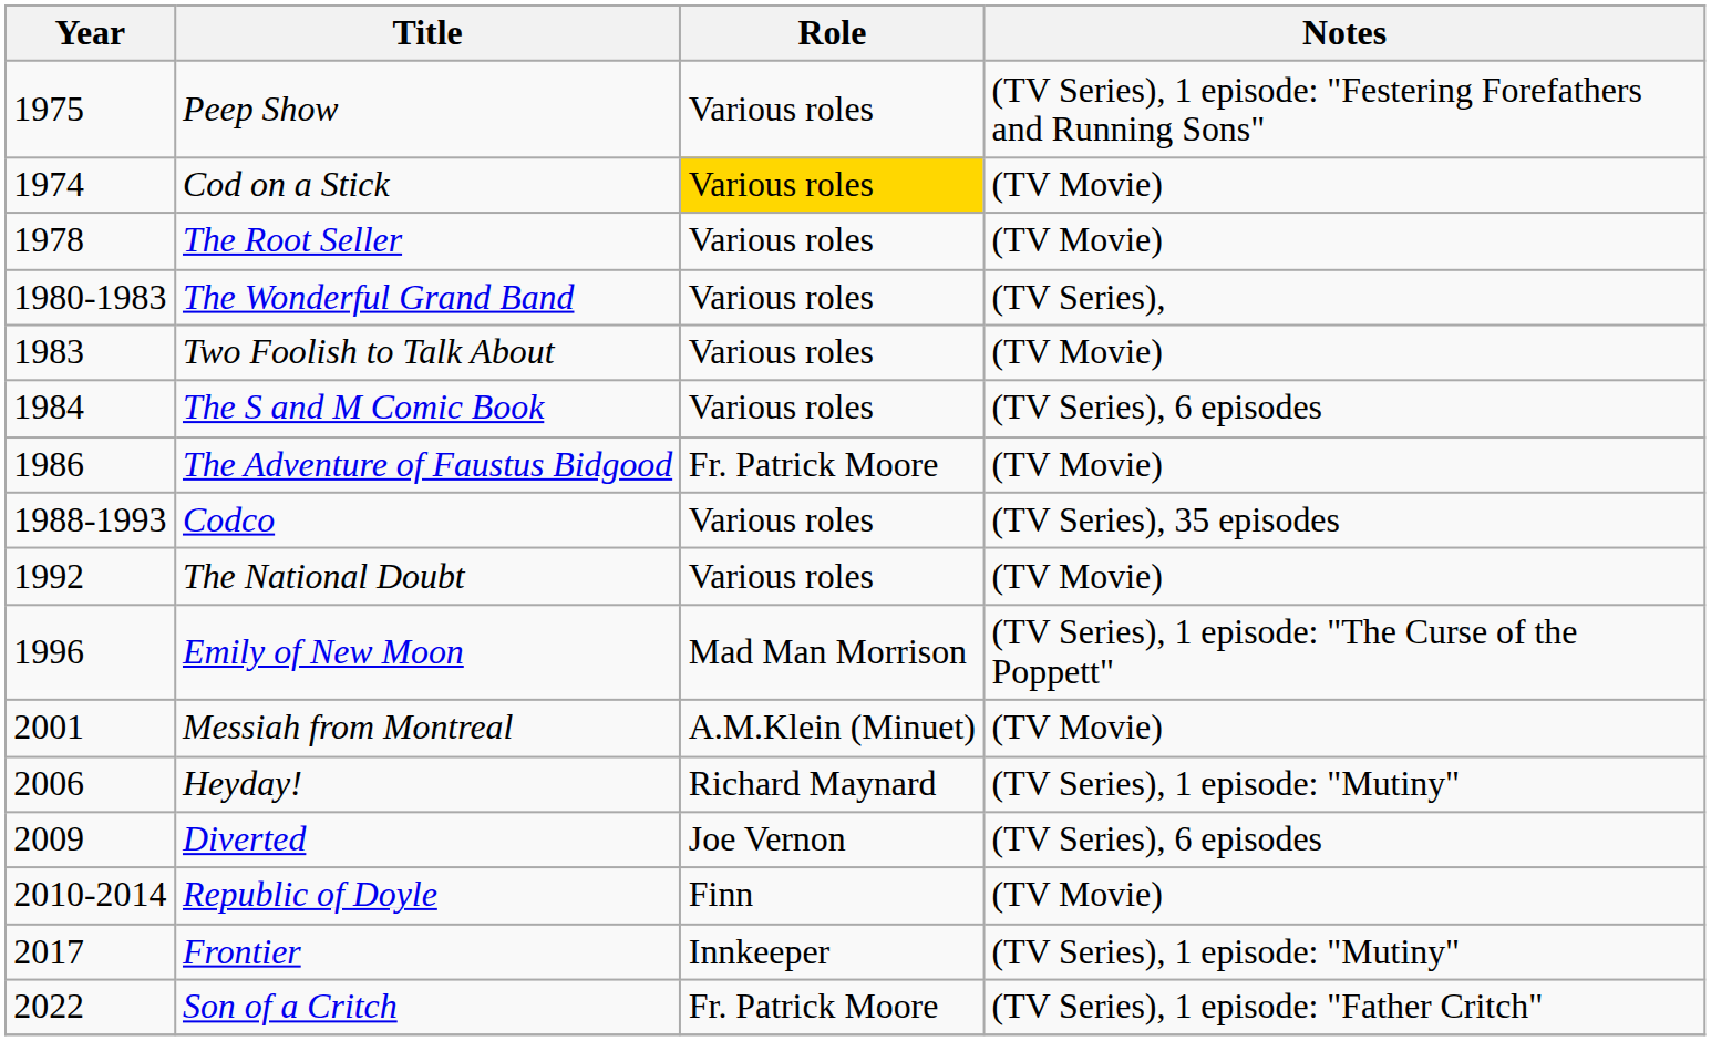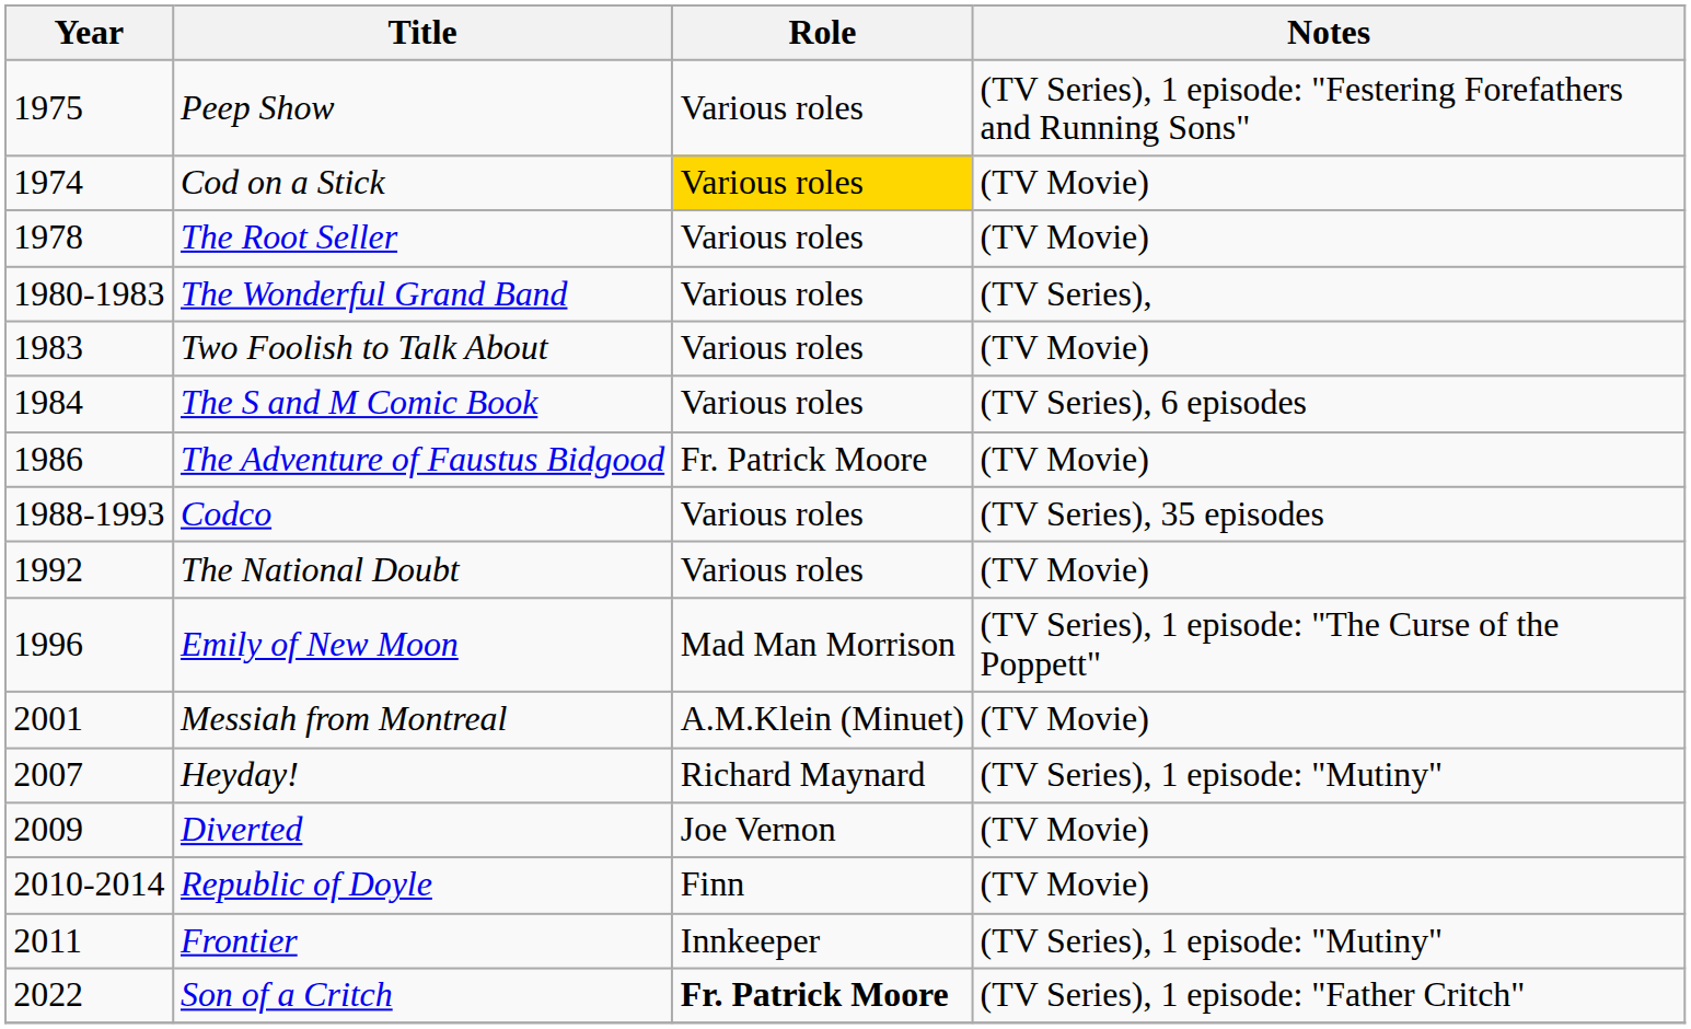 <table class="wikitable sortable">
 <tr>
 <th>Year</th>
 <th>Title</th>
 <th>Role</th>
 <th class="unsortable" style="width:20em;">Notes</th>
 </tr>
 <tr>
 <td>1975</td>
 <td><em>Peep Show</em></td>
 <td>Various roles</td>
 <td>(TV Series), 1 episode: "Festering Forefathers and Running Sons"</td>
 </tr>
 <tr>
 <td>1974</td>
 <td><em>Cod on a Stick</em></td>
 <td style="background: gold;">Various roles</td>
 <td>(TV Movie)</td>
 </tr>
 <tr>
 <td>1978</td>
 <td data-sort-value="Root Seller, The"><em><a href='#'>The Root Seller</a></em></td>
 <td>Various roles</td>
 <td>(TV Movie)</td>
 </tr>
 <tr>
 <td>1980-1983</td>
 <td data-sort-value="Wonderful Grand Band, The"><em><a href='#'>The Wonderful Grand Band</a></em></td>
 <td>Various roles</td>
 <td>(TV Series),</td>
 </tr>
 <tr>
 <td>1983</td>
 <td><em>Two Foolish to Talk About</em></td>
 <td>Various roles</td>
 <td>(TV Movie)</td>
 </tr>
 <tr>
 <td>1984</td>
 <td data-sort-value="S and M Comic Book, The"><em><a href='#'>The S and M Comic Book</a></em></td>
 <td>Various roles</td>
 <td>(TV Series), 6 episodes</td>
 </tr>
 <tr>
 <td>1986</td>
 <td data-sort-value="Adventure of Faustus Bidgood, The"><em><a href='#'>The Adventure of Faustus Bidgood</a></em></td>
 <td>Fr. Patrick Moore</td>
 <td>(TV Movie)</td>
 </tr>
 <tr>
 <td>1988-1993</td>
 <td><em><a href='#'>Codco</a></em></td>
 <td>Various roles</td>
 <td>(TV Series), 35 episodes</td>
 </tr>
 <tr>
 <td>1992</td>
 <td data-sort-value="National Doubt, The"><em>The National Doubt</em></td>
 <td>Various roles</td>
 <td>(TV Movie)</td>
 </tr>
 <tr>
 <td>1996</td>
 <td><em><a href='#'>Emily of New Moon</a></em></td>
 <td>Mad Man Morrison</td>
 <td>(TV Series), 1 episode: "The Curse of the Poppett"</td>
 </tr>
 <tr>
 <td>2001</td>
 <td><em>Messiah from Montreal</em></td>
 <td>A.M.Klein (Minuet)</td>
 <td>(TV Movie)</td>
 </tr>
 <tr>
-<td>2006</td>
+<td>2007</td>
 <td><em>Heyday!</em></td>
 <td>Richard Maynard</td>
 <td>(TV Series), 1 episode: "Mutiny"</td>
 </tr>
 <tr>
 <td>2009</td>
 <td><em><a href='#'>Diverted</a></em></td>
 <td>Joe Vernon</td>
-<td>(TV Series), 6 episodes</td>
+<td>(TV Movie)</td>
 </tr>
 <tr>
 <td>2010-2014</td>
 <td><em><a href='#'>Republic of Doyle</a></em></td>
 <td>Finn</td>
 <td>(TV Movie)</td>
 </tr>
 <tr>
-<td>2017</td>
+<td>2011</td>
 <td><em><a href='#'>Frontier</a></em></td>
 <td>Innkeeper</td>
 <td>(TV Series), 1 episode: "Mutiny"</td>
 </tr>
 <tr>
 <td>2022</td>
 <td><em><a href='#'>Son of a Critch</a></em></td>
-<td>Fr. Patrick Moore</td>
+<td><strong>Fr. Patrick Moore</strong></td>
 <td>(TV Series), 1 episode: "Father Critch"</td>
 </tr>
 <tr>
 </tr>
 </table>
